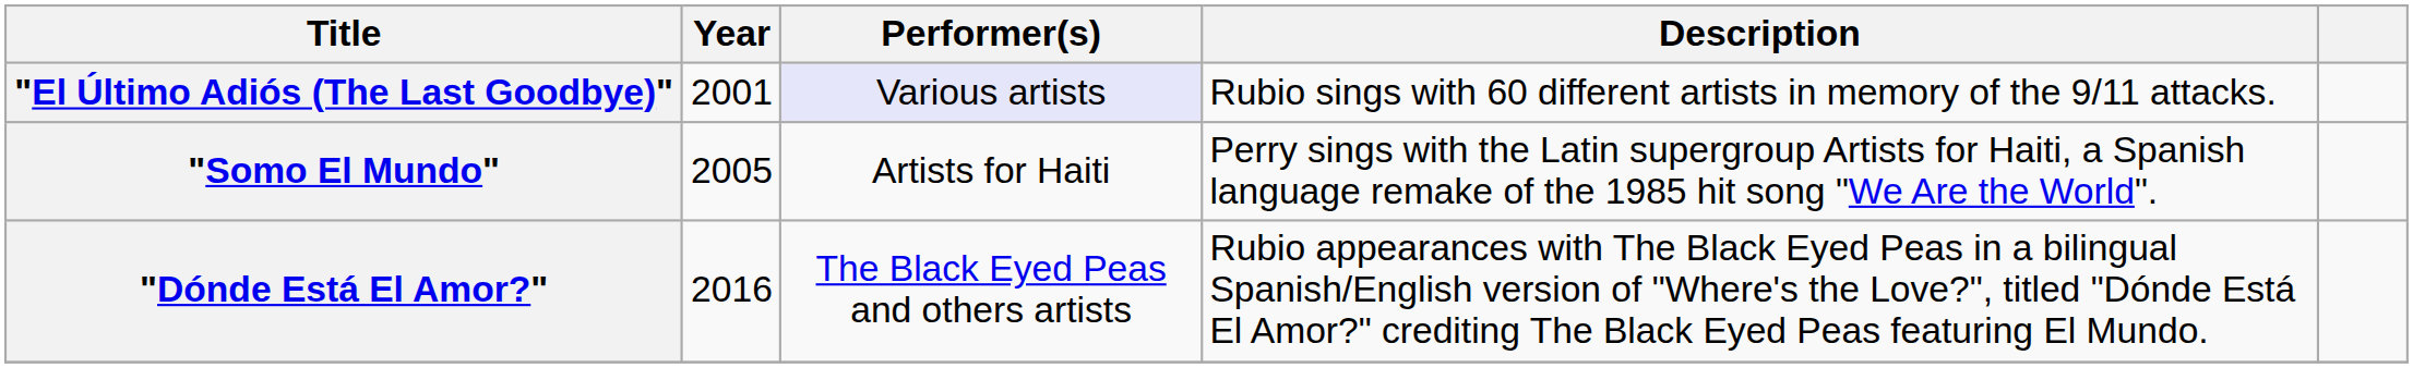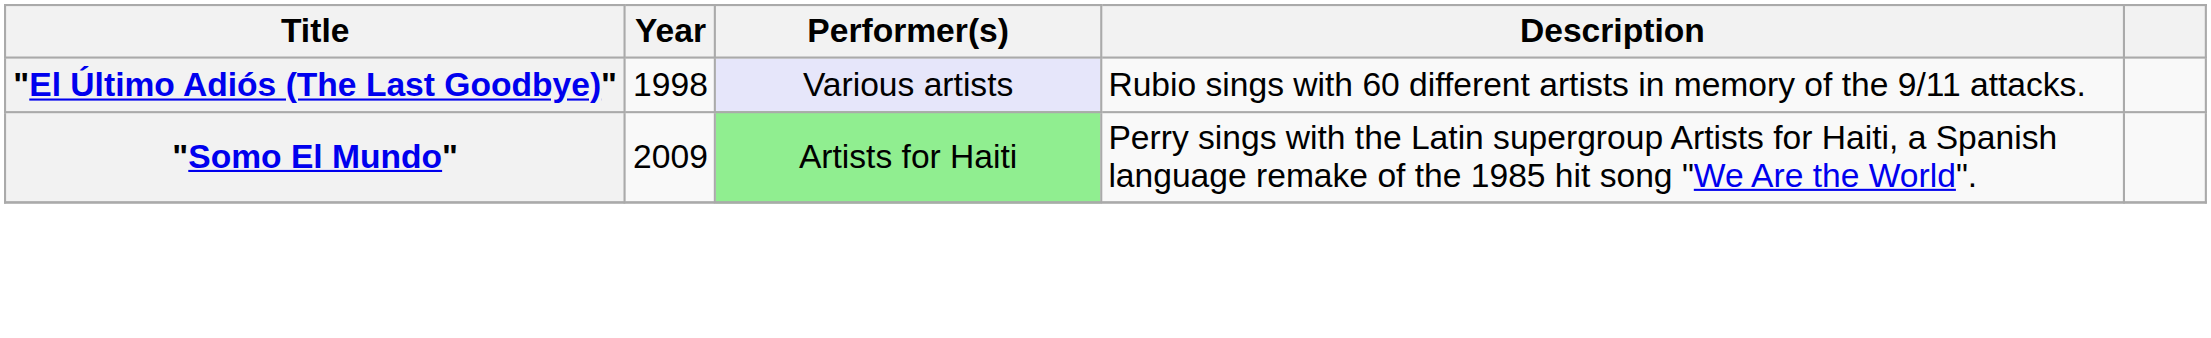 <table class="wikitable sortable plainrowheaders" style="text-align: center;">
 <tr>
 <th scope="col" style="width: 18em;">Title</th>
 <th scope="col" style="width: 2em;">Year</th>
 <th scope="col" style="width: 11em;">Performer(s)</th>
 <th scope="col" style="width: 30em;" class="unsortable">Description</th>
 <th scope="col" style="width: 2em;" class="unsortable"></th>
 </tr>
 <tr>
 <th scope="row">"<a href='#'>El Último Adiós (The Last Goodbye)</a>"</th>
-<td>2001</td>
+<td>1998</td>
 <td style="background: lavender;">Various artists</td>
 <td style="text-align:left;">Rubio sings with 60 different artists in memory of the 9/11 attacks.</td>
 <td style="text-align:center;"></td>
 </tr>
 <tr>
 <th scope="row">"<a href='#'>Somo El Mundo</a>"</th>
-<td>2005</td>
-<td>Artists for Haiti</td>
+<td>2009</td>
+<td style="background: lightgreen;">Artists for Haiti</td>
 <td style="text-align:left;">Perry sings with the Latin supergroup Artists for Haiti, a Spanish language remake of the 1985 hit song "<a href='#'>We Are the World</a>".</td>
-<td style="text-align:center;"></td>
-</tr>
-<tr>
-<th scope="row">"<a href='#'>Dónde Está El Amor?</a>"</th>
-<td>2016</td>
-<td><a href='#'>The Black Eyed Peas</a> and others artists</td>
-<td style="text-align:left;">Rubio appearances with The Black Eyed Peas in a bilingual Spanish/English version of "Where's the Love?", titled "Dónde Está El Amor?" crediting The Black Eyed Peas featuring El Mundo.</td>
 <td style="text-align:center;"></td>
 </tr>
 <tr>
 </tr>
 </table>
